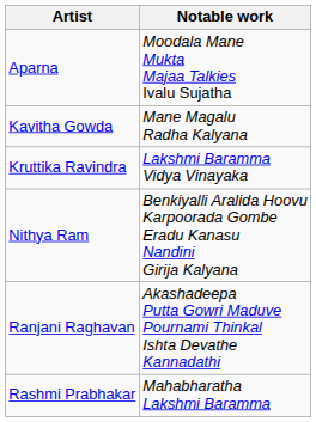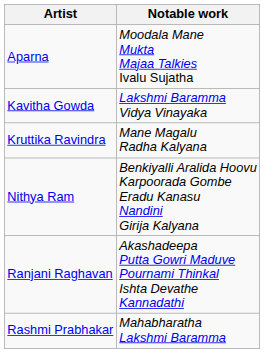 <table class="wikitable sortable">
 <tr>
 <th>Artist</th>
 <th>Notable work</th>
 </tr>
 <tr>
 <td><a href='#'>Aparna</a></td>
 <td><em>Moodala Mane</em><br><em><a href='#'>Mukta</a></em><br><em><a href='#'>Majaa Talkies</a></em><br>Ivalu Sujatha</td>
 </tr>
 <tr>
 <td><a href='#'>Kavitha Gowda</a></td>
-<td><em>Mane Magalu</em><br><em>Radha Kalyana</em></td>
+<td><em><a href='#'>Lakshmi Baramma</a></em><br><em>Vidya Vinayaka</em></td>
 </tr>
 <tr>
 <td><a href='#'>Kruttika Ravindra</a></td>
-<td><em><a href='#'>Lakshmi Baramma</a></em><br><em>Vidya Vinayaka</em></td>
+<td><em>Mane Magalu</em><br><em>Radha Kalyana</em></td>
 </tr>
 <tr>
 <td><a href='#'>Nithya Ram</a></td>
 <td><em>Benkiyalli Aralida Hoovu</em><br> <em>Karpoorada Gombe</em><br><em>Eradu Kanasu</em><br><em><a href='#'>Nandini</a></em><br><em>Girija Kalyana</em></td>
 </tr>
 <tr>
 <td><a href='#'>Ranjani Raghavan</a></td>
 <td><em>Akashadeepa</em><br><em><a href='#'>Putta Gowri Maduve</a></em><br><em><a href='#'>Pournami Thinkal</a></em><br><em>Ishta Devathe</em><br><em><a href='#'>Kannadathi</a></em></td>
 </tr>
 <tr>
 <td><a href='#'>Rashmi Prabhakar</a></td>
 <td><em>Mahabharatha</em><br><em><a href='#'>Lakshmi Baramma</a></em><br></td>
 </tr>
 </table>
